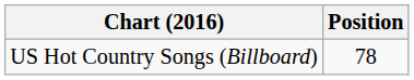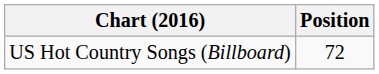 <table class="wikitable">
 <tr>
 <th>Chart (2016)</th>
 <th>Position</th>
 </tr>
 <tr>
 <td>US Hot Country Songs (<em>Billboard</em>)</td>
-<td align="center">78</td>
+<td align="center">72</td>
 </tr>
 </table>
